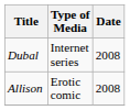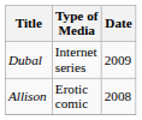 <table class="wikitable sortable" style="width:25%;">
 <tr>
 <th width=250px>Title</th>
 <th width=150px>Type of Media</th>
 <th width=150px>Date</th>
 </tr>
 <tr>
 <td><em>Dubal</em></td>
 <td>Internet series</td>
-<td>2008</td>
+<td>2009</td>
 </tr>
 <tr>
 <td><em>Allison</em></td>
 <td>Erotic comic</td>
 <td>2008</td>
 </tr>
 <tr>
 </tr>
 </table>
